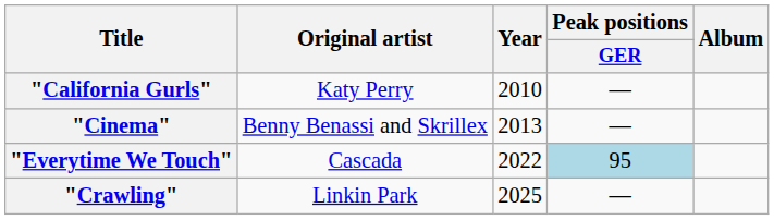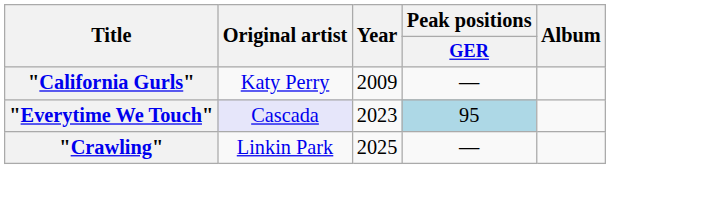 <table class="wikitable plainrowheaders" style="text-align:center;">
 <tr>
 <th scope="col" rowspan="2">Title</th>
 <th scope="col" rowspan="2">Original artist</th>
 <th scope="col" rowspan="2">Year</th>
 <th scope="col" colspan="1">Peak positions</th>
 <th scope="col" rowspan="2">Album</th>
 </tr>
 <tr>
 <th scope="col" style="width=3em; font-size:90%"><a href='#'>GER</a><br></th>
 </tr>
 <tr>
 <th scope="row">"<a href='#'>California Gurls</a>"</th>
 <td><a href='#'>Katy Perry</a></td>
-<td>2010</td>
-<td>—</td>
-<td></td>
-</tr>
-<tr>
-<th scope="row">"<a href='#'>Cinema</a>"</th>
-<td><a href='#'>Benny Benassi</a> and <a href='#'>Skrillex</a></td>
-<td>2013</td>
+<td>2009</td>
 <td>—</td>
 <td></td>
 </tr>
 <tr>
 <th scope="row">"<a href='#'>Everytime We Touch</a>"</th>
-<td><a href='#'>Cascada</a></td>
-<td>2022</td>
+<td style="background: lavender;"><a href='#'>Cascada</a></td>
+<td>2023</td>
 <td style="background: lightblue;">95</td>
 <td></td>
 </tr>
 <tr>
 <th scope="row">"<a href='#'>Crawling</a>"</th>
 <td><a href='#'>Linkin Park</a></td>
 <td>2025</td>
 <td>—</td>
 <td></td>
 </tr>
 </table>
